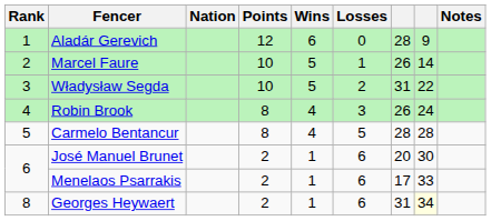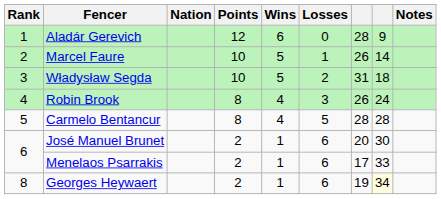 <table class="wikitable sortable" style="text-align: center;">
 <tr>
 <th>Rank</th>
 <th>Fencer</th>
 <th>Nation</th>
 <th>Points</th>
 <th>Wins</th>
 <th>Losses</th>
 <th></th>
 <th></th>
 <th>Notes</th>
 </tr>
 <tr style="background:#bbf3bb;">
 <td>1</td>
 <td align=left><a href='#'>Aladár Gerevich</a></td>
 <td align=left></td>
 <td>12</td>
 <td>6</td>
 <td>0</td>
 <td>28</td>
 <td>9</td>
 <td></td>
 </tr>
 <tr style="background:#bbf3bb;">
 <td>2</td>
 <td align=left><a href='#'>Marcel Faure</a></td>
 <td align=left></td>
 <td>10</td>
 <td>5</td>
 <td>1</td>
 <td>26</td>
 <td>14</td>
 <td></td>
 </tr>
 <tr style="background:#bbf3bb;">
 <td>3</td>
 <td align=left><a href='#'>Władysław Segda</a></td>
 <td align=left></td>
 <td>10</td>
 <td>5</td>
 <td>2</td>
 <td>31</td>
-<td>22</td>
+<td>18</td>
 <td></td>
 </tr>
 <tr style="background:#bbf3bb;">
 <td>4</td>
 <td align=left><a href='#'>Robin Brook</a></td>
 <td align=left></td>
 <td>8</td>
 <td>4</td>
 <td>3</td>
 <td>26</td>
 <td>24</td>
 <td></td>
 </tr>
 <tr>
 <td>5</td>
 <td align=left><a href='#'>Carmelo Bentancur</a></td>
 <td align=left></td>
 <td>8</td>
 <td>4</td>
 <td>5</td>
 <td>28</td>
 <td>28</td>
 <td></td>
 </tr>
 <tr>
 <td rowspan=2>6</td>
 <td align=left><a href='#'>José Manuel Brunet</a></td>
 <td align=left></td>
 <td>2</td>
 <td>1</td>
 <td>6</td>
 <td>20</td>
 <td>30</td>
 <td></td>
 </tr>
 <tr>
 <td align=left><a href='#'>Menelaos Psarrakis</a></td>
 <td align=left></td>
 <td>2</td>
 <td>1</td>
 <td>6</td>
 <td>17</td>
 <td>33</td>
 <td></td>
 </tr>
 <tr>
 <td>8</td>
 <td align=left><a href='#'>Georges Heywaert</a></td>
 <td align=left></td>
 <td>2</td>
 <td>1</td>
 <td>6</td>
-<td>31</td>
+<td>19</td>
 <td style="background: lightyellow;">34</td>
 <td></td>
 </tr>
 </table>
